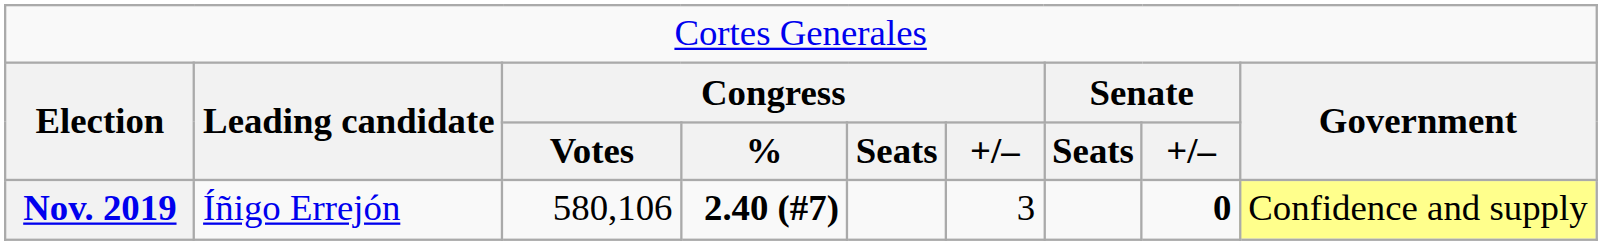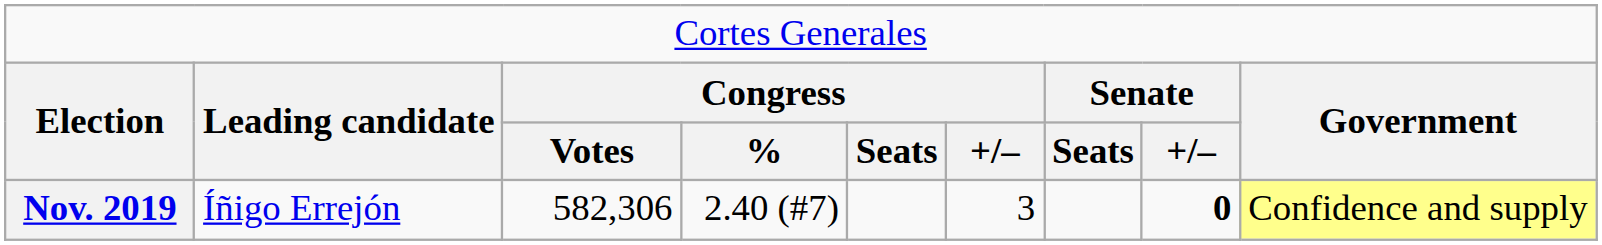 <table class="wikitable" style="text-align:right;">
 <tr>
 <td colspan="9" align="center"><a href='#'>Cortes Generales</a></td>
 </tr>
 <tr>
 <th rowspan="2" width="75">Election</th>
 <th rowspan="2">Leading candidate</th>
 <th colspan="4">Congress</th>
 <th colspan="2">Senate</th>
 <th rowspan="2">Government</th>
 </tr>
 <tr>
 <th width="70">Votes</th>
 <th width="65">%</th>
 <th>Seats</th>
 <th width="35">+/–</th>
 <th>Seats</th>
 <th width="35">+/–</th>
 </tr>
 <tr>
 <th><a href='#'>Nov. 2019</a></th>
 <td align="left"><a href='#'>Íñigo Errejón</a></td>
-<td>580,106</td>
-<td><strong>2.40 (#7)</strong></td>
+<td>582,306</td>
+<td>2.40 (#7)</td>
 <td></td>
 <td>3</td>
 <td></td>
 <td><strong>0</strong></td>
 <td style="background:#ffff8c;">Confidence and supply</td>
 </tr>
 </table>
